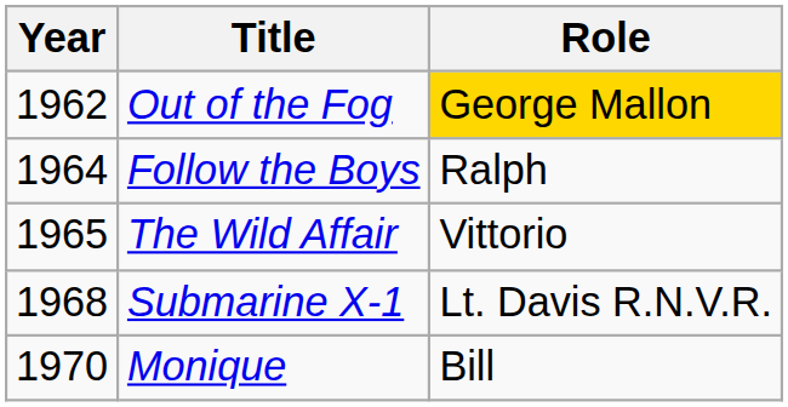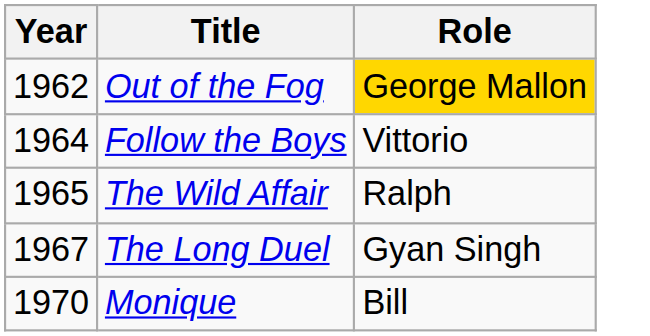 <table class="wikitable">
 <tr>
 <th>Year</th>
 <th>Title</th>
 <th>Role</th>
 </tr>
 <tr>
 <td>1962</td>
 <td><em><a href='#'>Out of the Fog</a></em></td>
 <td style="background: gold;">George Mallon</td>
 </tr>
 <tr>
 <td>1964</td>
 <td><em><a href='#'>Follow the Boys</a></em></td>
-<td>Ralph</td>
+<td>Vittorio</td>
 </tr>
 <tr>
 <td>1965</td>
 <td><em><a href='#'>The Wild Affair</a></em></td>
-<td>Vittorio</td>
+<td>Ralph</td>
 </tr>
 <tr>
-<td>1968</td>
-<td><em><a href='#'>Submarine X-1</a></em></td>
-<td>Lt. Davis R.N.V.R.</td>
+<td>1967</td>
+<td><em><a href='#'>The Long Duel</a></em></td>
+<td>Gyan Singh</td>
 </tr>
 <tr>
 <td>1970</td>
 <td><em><a href='#'>Monique</a></em></td>
 <td>Bill</td>
 </tr>
 </table>
